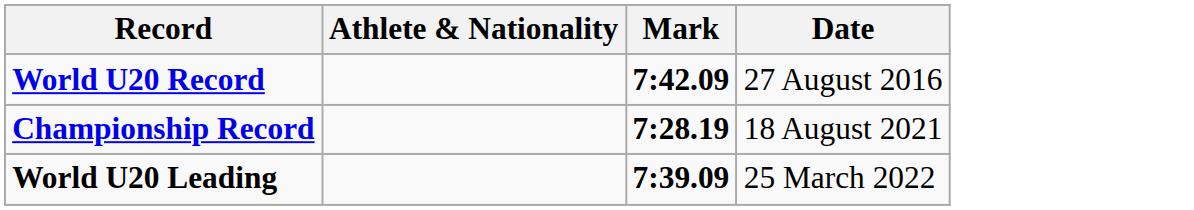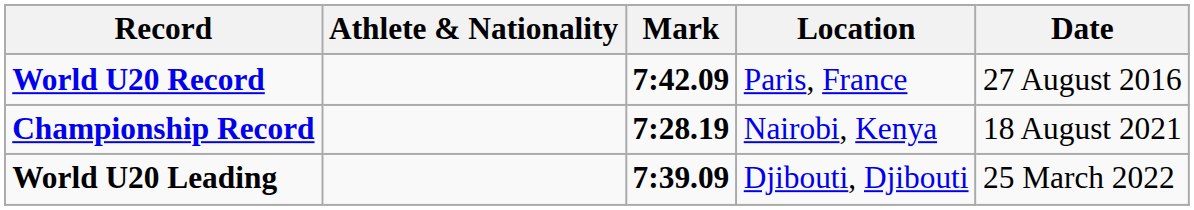 <table class="wikitable">
 <tr>
 <th>Record</th>
 <th>Athlete & Nationality</th>
 <th>Mark</th>
+<th>Location</th>
 <th>Date</th>
 </tr>
 <tr>
 <td><strong><a href='#'>World U20 Record</a></strong></td>
 <td></td>
 <td><strong>7:42.09</strong></td>
+<td><a href='#'>Paris</a>, <a href='#'>France</a></td>
 <td>27 August 2016</td>
 </tr>
 <tr>
 <td><strong><a href='#'>Championship Record</a></strong></td>
 <td></td>
 <td><strong>7:28.19</strong></td>
+<td><a href='#'>Nairobi</a>, <a href='#'>Kenya</a></td>
 <td>18 August 2021</td>
 </tr>
 <tr>
 <td><strong>World U20 Leading</strong></td>
 <td></td>
 <td><strong>7:39.09</strong></td>
+<td><a href='#'>Djibouti</a>, <a href='#'>Djibouti</a></td>
 <td>25 March 2022</td>
 </tr>
 </table>
